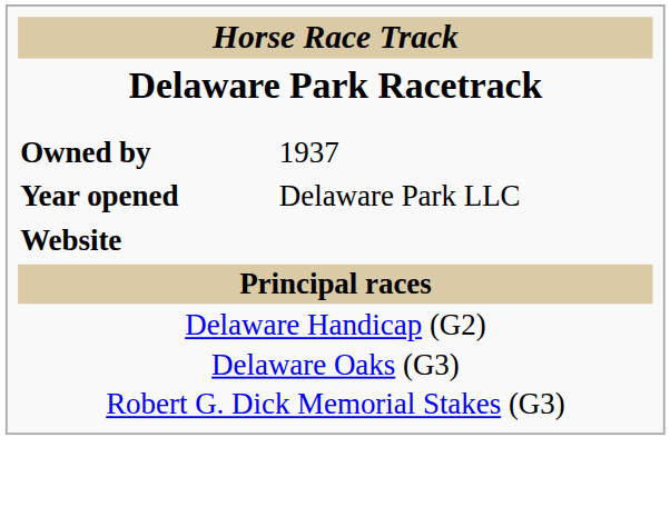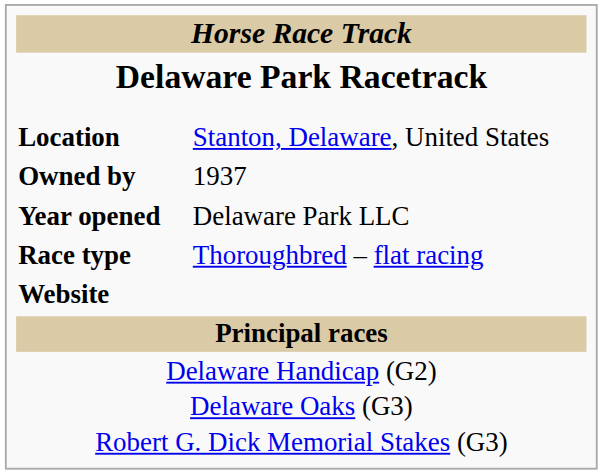 <table class="infobox" style="font-size:90%;width:22em;">
 <tr>
 <th style="font-size:110%;text-align:center;;background:#DACAA5;" colspan="2"><em>Horse Race Track</em></th>
 </tr>
 <tr>
 <th colspan="2" style="font-size:125%;text-align:center;">Delaware Park Racetrack</th>
 </tr>
 <tr>
 <td colspan="2" style="font-size:90%;text-align:center;padding-bottom:.5em;"></td>
 </tr>
 <tr>
+<td><strong>Location</strong></td>
+<td><a href='#'>Stanton, Delaware</a>, United States</td>
+</tr>
+<tr>
 <td><strong>Owned by</strong></td>
 <td>1937</td>
 </tr>
 <tr>
 <td><strong>Year opened</strong></td>
 <td>Delaware Park LLC</td>
+</tr>
+<tr>
+<td><strong>Race type</strong></td>
+<td><a href='#'>Thoroughbred</a> – <a href='#'>flat racing</a></td>
 </tr>
 <tr>
 <td><strong>Website</strong></td>
 <td></td>
 </tr>
 <tr>
 <th style="background:#DACAA5;" colspan="2">Principal races</th>
 </tr>
 <tr>
 <td colspan="2" style="text-align:center; width:25em; padding:0; border:none;"><a href='#'>Delaware Handicap</a> (G2)</td>
 </tr>
 <tr>
 <td colspan="2" style="text-align:center; width:25em; padding:0; border:none;"><a href='#'>Delaware Oaks</a> (G3)</td>
 </tr>
 <tr>
 <td colspan="2" style="text-align:center; width:25em; padding:0; border:none;"><a href='#'>Robert G. Dick Memorial Stakes</a> (G3)</td>
 </tr>
 </table>
